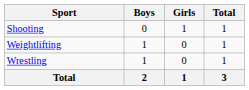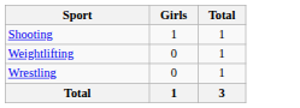 <table class="wikitable sortable" style="text-align:center;">
 <tr>
 <th width=180>Sport</th>
-<th width=55>Boys</th>
 <th width=55>Girls</th>
 <th width=55>Total</th>
 </tr>
 <tr>
 <td align=left><a href='#'>Shooting</a></td>
-<td>0</td>
 <td>1</td>
 <td>1</td>
 </tr>
 <tr>
 <td align=left><a href='#'>Weightlifting</a></td>
-<td>1</td>
 <td>0</td>
 <td>1</td>
 </tr>
 <tr>
 <td align=left><a href='#'>Wrestling</a></td>
-<td>1</td>
 <td>0</td>
 <td>1</td>
 </tr>
 <tr class="sortbottom">
 <th>Total</th>
-<th>2</th>
 <th>1</th>
 <th>3</th>
 </tr>
 </table>
